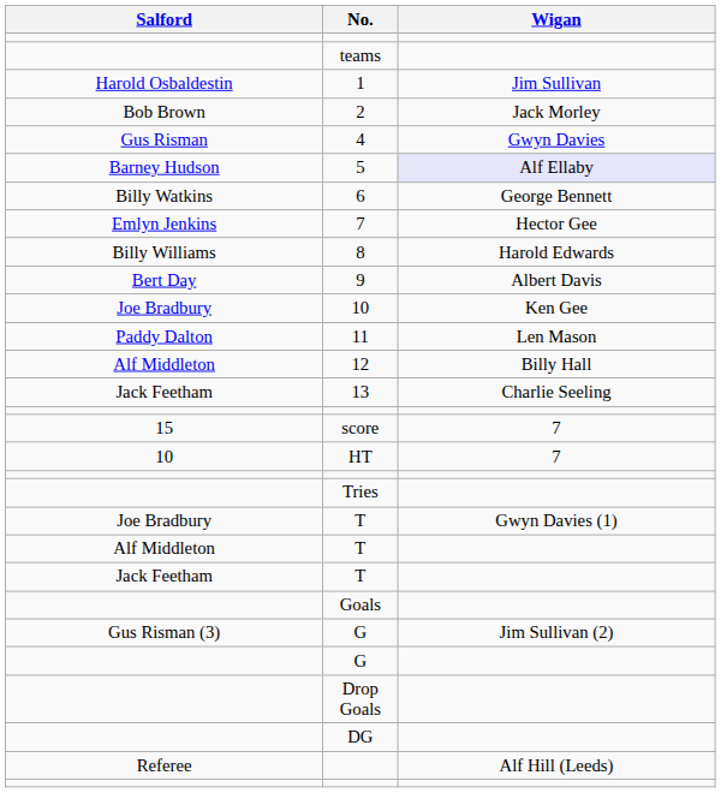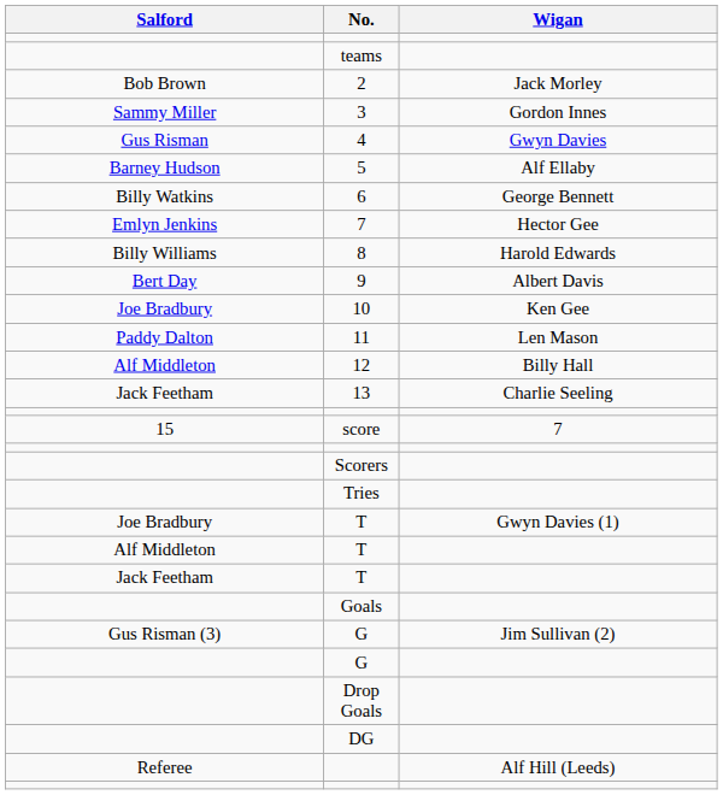 <table class="wikitable" style="text-align:center;">
 <tr>
 <th width=280 abbr="Salford"><a href='#'>Salford</a></th>
 <th width=60 abbr="Number">No.</th>
 <th width=280 abbr="Wigan"><a href='#'>Wigan</a></th>
 </tr>
 <tr>
 <td></td>
 <td></td>
 <td></td>
 </tr>
 <tr>
 <td></td>
 <td>teams</td>
 <td></td>
 </tr>
 <tr>
-<td><a href='#'>Harold Osbaldestin</a></td>
-<td>1</td>
-<td><a href='#'>Jim Sullivan</a></td>
-</tr>
-<tr>
 <td>Bob Brown</td>
 <td>2</td>
 <td>Jack Morley</td>
+</tr>
+<tr>
+<td><a href='#'>Sammy Miller</a></td>
+<td>3</td>
+<td>Gordon Innes</td>
 </tr>
 <tr>
 <td><a href='#'>Gus Risman</a></td>
 <td>4</td>
 <td><a href='#'>Gwyn Davies</a></td>
 </tr>
 <tr>
 <td><a href='#'>Barney Hudson</a></td>
 <td>5</td>
-<td style="background: lavender;">Alf Ellaby</td>
+<td>Alf Ellaby</td>
 </tr>
 <tr>
 <td>Billy Watkins</td>
 <td>6</td>
 <td>George Bennett</td>
 </tr>
 <tr>
 <td><a href='#'>Emlyn Jenkins</a></td>
 <td>7</td>
 <td>Hector Gee</td>
 </tr>
 <tr>
 <td>Billy Williams</td>
 <td>8</td>
 <td>Harold Edwards</td>
 </tr>
 <tr>
 <td><a href='#'>Bert Day</a></td>
 <td>9</td>
 <td>Albert Davis</td>
 </tr>
 <tr>
 <td><a href='#'>Joe Bradbury</a></td>
 <td>10</td>
 <td>Ken Gee</td>
 </tr>
 <tr>
 <td><a href='#'>Paddy Dalton</a></td>
 <td>11</td>
 <td>Len Mason</td>
 </tr>
 <tr>
 <td><a href='#'>Alf Middleton</a></td>
 <td>12</td>
 <td>Billy Hall</td>
 </tr>
 <tr>
 <td>Jack Feetham</td>
 <td>13</td>
 <td>Charlie Seeling</td>
 </tr>
 <tr>
 <td></td>
 <td></td>
 <td></td>
 </tr>
 <tr>
 <td>15</td>
 <td>score</td>
 <td>7</td>
 </tr>
 <tr>
-<td>10</td>
-<td>HT</td>
-<td>7</td>
+<td></td>
+<td></td>
+<td></td>
 </tr>
 <tr>
 <td></td>
-<td></td>
+<td>Scorers</td>
 <td></td>
 </tr>
 <tr>
 <td></td>
 <td>Tries</td>
 <td></td>
 </tr>
 <tr>
 <td>Joe Bradbury</td>
 <td>T</td>
 <td>Gwyn Davies (1)</td>
 </tr>
 <tr>
 <td>Alf Middleton</td>
 <td>T</td>
 <td></td>
 </tr>
 <tr>
 <td>Jack Feetham</td>
 <td>T</td>
 <td></td>
 </tr>
 <tr>
 <td></td>
 <td>Goals</td>
 <td></td>
 </tr>
 <tr>
 <td>Gus Risman (3)</td>
 <td>G</td>
 <td>Jim Sullivan (2)</td>
 </tr>
 <tr>
 <td></td>
 <td>G</td>
 <td></td>
 </tr>
 <tr>
 <td></td>
 <td>Drop Goals</td>
 <td></td>
 </tr>
 <tr>
 <td></td>
 <td>DG</td>
 <td></td>
 </tr>
 <tr>
 <td>Referee</td>
 <td></td>
 <td>Alf Hill (Leeds)</td>
 </tr>
 <tr>
 <td></td>
 <td></td>
 <td></td>
 </tr>
 </table>
